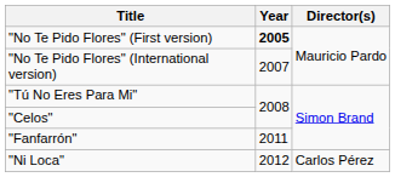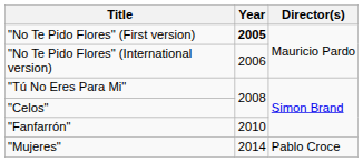 <table class="wikitable">
 <tr>
 <th scope="col" style="width:18em;">Title</th>
 <th>Year</th>
 <th>Director(s)</th>
 </tr>
 <tr>
 <td scope="row">"No Te Pido Flores" (First version)</td>
 <td rowspan="1"><strong>2005</strong></td>
 <td rowspan="2">Mauricio Pardo</td>
 </tr>
 <tr>
 <td scope="row">"No Te Pido Flores" (International version)</td>
-<td rowspan="1">2007</td>
+<td rowspan="1">2006</td>
 </tr>
 <tr>
 <td scope="row">"Tú No Eres Para Mi"</td>
 <td rowspan="2">2008</td>
 <td rowspan="3"><a href='#'>Simon Brand</a></td>
 </tr>
 <tr>
 <td scope="row">"Celos"</td>
 </tr>
 <tr>
 <td scope="row">"Fanfarrón"</td>
-<td rowspan="1">2011</td>
+<td rowspan="1">2010</td>
 </tr>
 <tr>
-<td scope="row">"Ni Loca"</td>
-<td rowspan="1">2012</td>
-<td rowspan="1">Carlos Pérez </td>
+<td scope="row">"Mujeres"</td>
+<td rowspan="1">2014</td>
+<td rowspan="1">Pablo Croce</td>
 </tr>
 </table>
